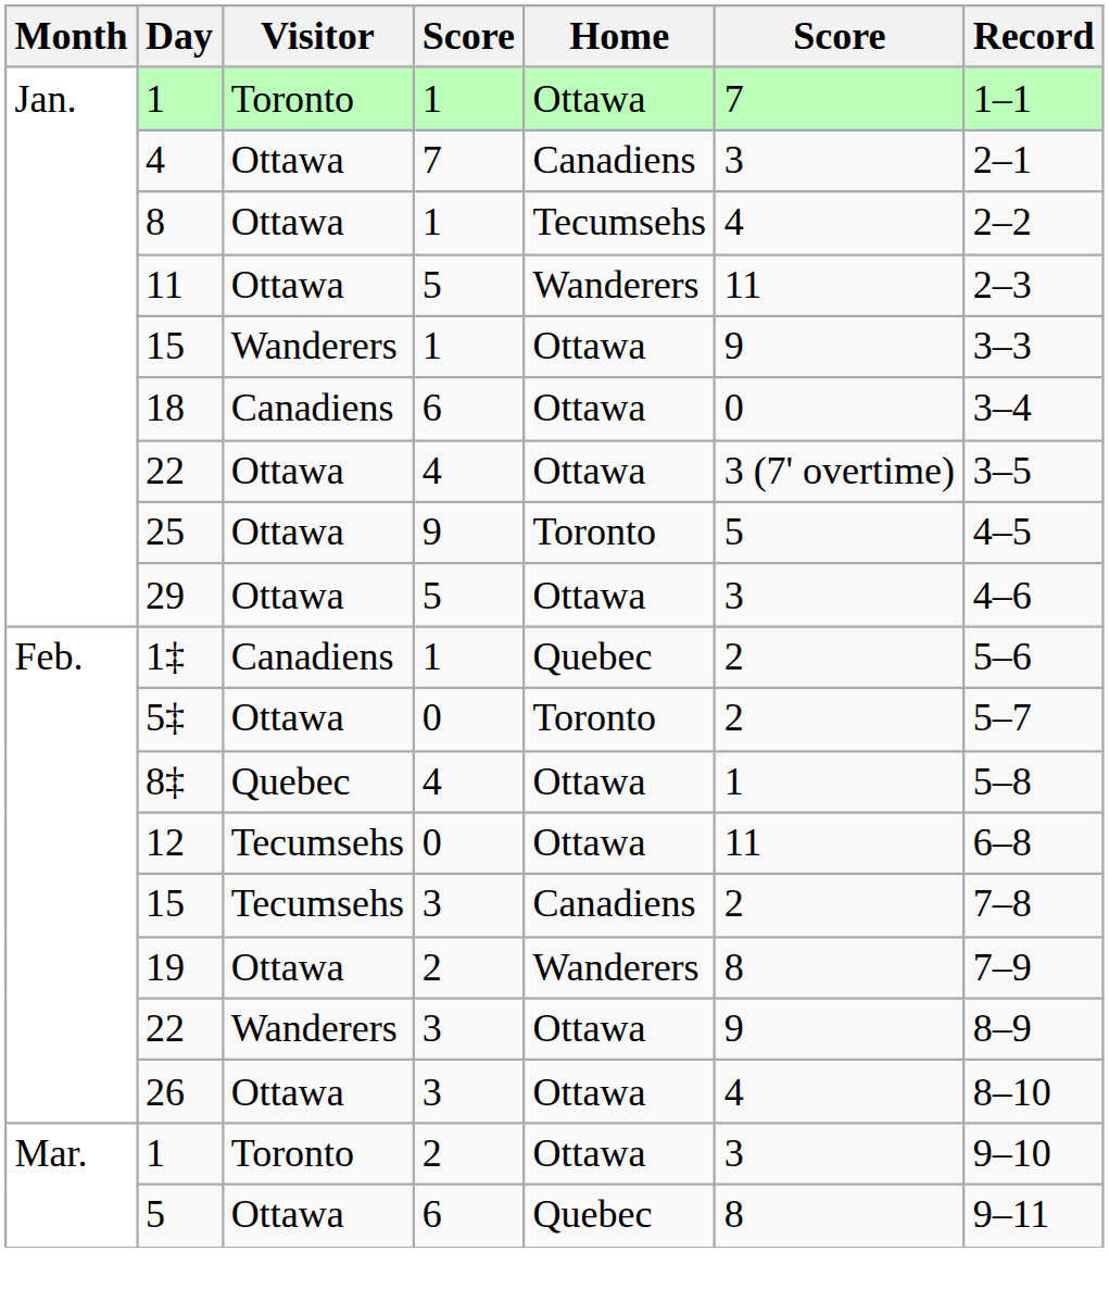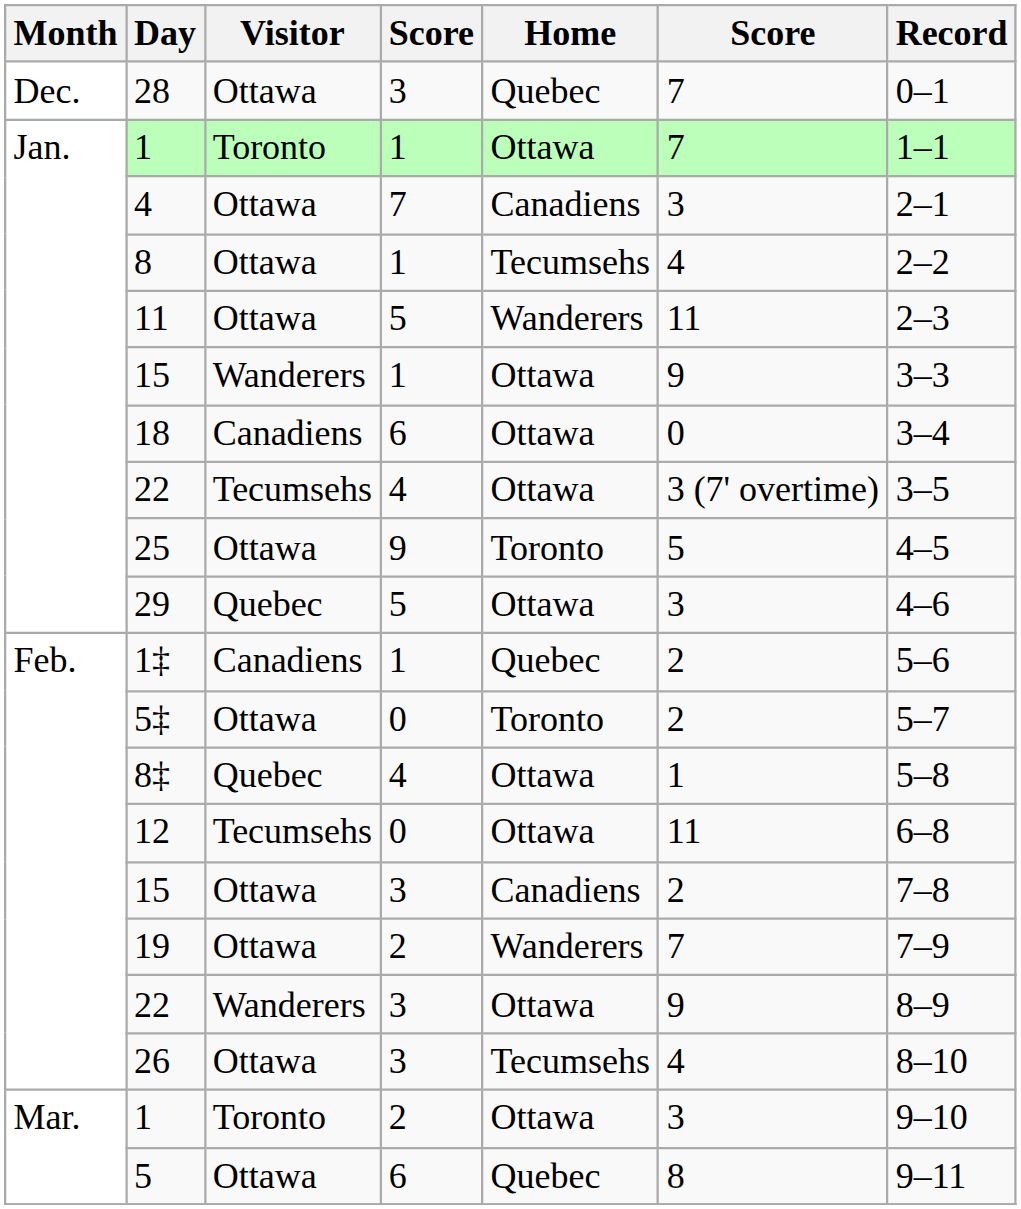 <table class="wikitable">
 <tr>
 <th>Month</th>
 <th>Day</th>
 <th>Visitor</th>
 <th>Score</th>
 <th>Home</th>
 <th>Score</th>
 <th>Record</th>
+</tr>
+<tr>
+<td valign=top bgcolor="#fff">Dec.</td>
+<td>28</td>
+<td>Ottawa</td>
+<td>3</td>
+<td>Quebec</td>
+<td>7</td>
+<td>0–1</td>
 </tr>
 <tr bgcolor="#bbffbb">
 <td rowspan=9 valign=top bgcolor="#fff">Jan.</td>
 <td>1</td>
 <td>Toronto</td>
 <td>1</td>
 <td>Ottawa</td>
 <td>7</td>
 <td>1–1</td>
 </tr>
 <tr>
 <td>4</td>
 <td>Ottawa</td>
 <td>7</td>
 <td>Canadiens</td>
 <td>3</td>
 <td>2–1</td>
 </tr>
 <tr>
 <td>8</td>
 <td>Ottawa</td>
 <td>1</td>
 <td>Tecumsehs</td>
 <td>4</td>
 <td>2–2</td>
 </tr>
 <tr>
 <td>11</td>
 <td>Ottawa</td>
 <td>5</td>
 <td>Wanderers</td>
 <td>11</td>
 <td>2–3</td>
 </tr>
 <tr>
 <td>15</td>
 <td>Wanderers</td>
 <td>1</td>
 <td>Ottawa</td>
 <td>9</td>
 <td>3–3</td>
 </tr>
 <tr>
 <td>18</td>
 <td>Canadiens</td>
 <td>6</td>
 <td>Ottawa</td>
 <td>0</td>
 <td>3–4</td>
 </tr>
 <tr>
 <td>22</td>
-<td>Ottawa</td>
+<td>Tecumsehs</td>
 <td>4</td>
 <td>Ottawa</td>
 <td>3 (7' overtime)</td>
 <td>3–5</td>
 </tr>
 <tr>
 <td>25</td>
 <td>Ottawa</td>
 <td>9</td>
 <td>Toronto</td>
 <td>5</td>
 <td>4–5</td>
 </tr>
 <tr>
 <td>29</td>
-<td>Ottawa</td>
+<td>Quebec</td>
 <td>5</td>
 <td>Ottawa</td>
 <td>3</td>
 <td>4–6</td>
 </tr>
 <tr>
 <td rowspan=8 valign=top bgcolor="#fff">Feb.</td>
 <td>1‡</td>
 <td>Canadiens</td>
 <td>1</td>
 <td>Quebec</td>
 <td>2</td>
 <td>5–6</td>
 </tr>
 <tr>
 <td>5‡</td>
 <td>Ottawa</td>
 <td>0</td>
 <td>Toronto</td>
 <td>2</td>
 <td>5–7</td>
 </tr>
 <tr>
 <td>8‡</td>
 <td>Quebec</td>
 <td>4</td>
 <td>Ottawa</td>
 <td>1</td>
 <td>5–8</td>
 </tr>
 <tr>
 <td>12</td>
 <td>Tecumsehs</td>
 <td>0</td>
 <td>Ottawa</td>
 <td>11</td>
 <td>6–8</td>
 </tr>
 <tr>
 <td>15</td>
-<td>Tecumsehs</td>
+<td>Ottawa</td>
 <td>3</td>
 <td>Canadiens</td>
 <td>2</td>
 <td>7–8</td>
 </tr>
 <tr>
 <td>19</td>
 <td>Ottawa</td>
 <td>2</td>
 <td>Wanderers</td>
-<td>8</td>
+<td>7</td>
 <td>7–9</td>
 </tr>
 <tr>
 <td>22</td>
 <td>Wanderers</td>
 <td>3</td>
 <td>Ottawa</td>
 <td>9</td>
 <td>8–9</td>
 </tr>
 <tr>
 <td>26</td>
 <td>Ottawa</td>
 <td>3</td>
-<td>Ottawa</td>
+<td>Tecumsehs</td>
 <td>4</td>
 <td>8–10</td>
 </tr>
 <tr>
 <td rowspan=2  valign=top bgcolor="#fff">Mar.</td>
 <td>1</td>
 <td>Toronto</td>
 <td>2</td>
 <td>Ottawa</td>
 <td>3</td>
 <td>9–10</td>
 </tr>
 <tr>
 <td>5</td>
 <td>Ottawa</td>
 <td>6</td>
 <td>Quebec</td>
 <td>8</td>
 <td>9–11</td>
 </tr>
 <tr>
 </tr>
 </table>
